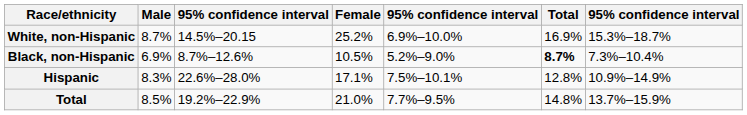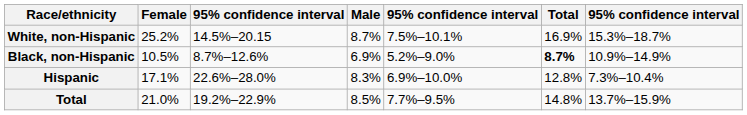 <table class="wikitable">
 <tr>
 <th>Race/ethnicity</th>
+<th>Female</th>
+<th>95% confidence interval</th>
 <th>Male</th>
-<th>95% confidence interval</th>
-<th>Female</th>
 <th>95% confidence interval</th>
 <th>Total</th>
 <th>95% confidence interval</th>
 </tr>
 <tr>
 <th>White, non-Hispanic</th>
+<td>25.2%</td>
+<td>14.5%–20.15</td>
 <td>8.7%</td>
-<td>14.5%–20.15</td>
-<td>25.2%</td>
-<td>6.9%–10.0%</td>
+<td>7.5%–10.1%</td>
 <td>16.9%</td>
 <td>15.3%–18.7%</td>
 </tr>
 <tr>
 <th>Black, non-Hispanic</th>
+<td>10.5%</td>
+<td>8.7%–12.6%</td>
 <td>6.9%</td>
-<td>8.7%–12.6%</td>
-<td>10.5%</td>
 <td>5.2%–9.0%</td>
 <td><strong>8.7%</strong></td>
+<td>10.9%–14.9%</td>
+</tr>
+<tr>
+<th>Hispanic</th>
+<td>17.1%</td>
+<td>22.6%–28.0%</td>
+<td>8.3%</td>
+<td>6.9%–10.0%</td>
+<td>12.8%</td>
 <td>7.3%–10.4%</td>
 </tr>
 <tr>
-<th>Hispanic</th>
-<td>8.3%</td>
-<td>22.6%–28.0%</td>
-<td>17.1%</td>
-<td>7.5%–10.1%</td>
-<td>12.8%</td>
-<td>10.9%–14.9%</td>
-</tr>
-<tr>
 <th>Total</th>
+<td>21.0%</td>
+<td>19.2%–22.9%</td>
 <td>8.5%</td>
-<td>19.2%–22.9%</td>
-<td>21.0%</td>
 <td>7.7%–9.5%</td>
 <td>14.8%</td>
 <td>13.7%–15.9%</td>
 </tr>
 </table>
